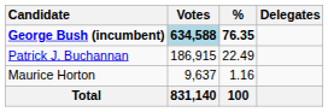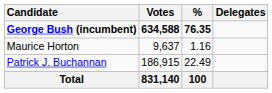 <table class="wikitable sortable plainrowheaders" style="text-align:right;">
 <tr>
 <th style="text-align:left;">Candidate</th>
 <th>Votes</th>
 <th>%</th>
 <th>Delegates</th>
 </tr>
 <tr>
 <td style="text-align:left;"><strong><a href='#'>George Bush</a></strong> <strong>(incumbent)</strong></td>
-<td style="background: lightblue;"><strong>634,588</strong></td>
+<td><strong>634,588</strong></td>
 <td><strong>76.35</strong></td>
+<td style="text-align:center;"></td>
+</tr>
+<tr>
+<td style="text-align:left;">Maurice Horton</td>
+<td>9,637</td>
+<td>1.16</td>
 <td style="text-align:center;"></td>
 </tr>
 <tr>
 <td style="text-align:left;"><a href='#'>Patrick J. Buchannan</a></td>
 <td>186,915</td>
 <td>22.49</td>
-<td style="text-align:center;"></td>
-</tr>
-<tr>
-<td style="text-align:left;">Maurice Horton</td>
-<td>9,637</td>
-<td>1.16</td>
 <td style="text-align:center;"></td>
 </tr>
 <tr class="sortbottom">
 <th>Total</th>
 <th>831,140</th>
 <th>100</th>
 <th></th>
 </tr>
 </table>
